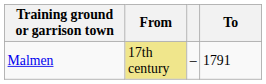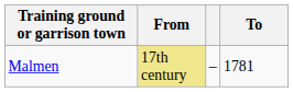 <table class="wikitable" width="300px">
 <tr>
 <th>Training ground<br>or garrison town</th>
 <th width="24%">From</th>
 <th width="2%"></th>
 <th width="24%">To</th>
 </tr>
 <tr>
 <td><a href='#'>Malmen</a></td>
 <td style="background: khaki;">17th century</td>
 <td>–</td>
-<td>1791</td>
+<td>1781</td>
 </tr>
 </table>
